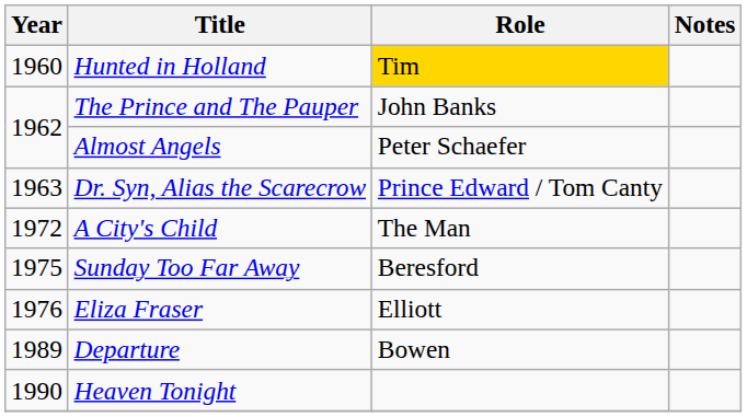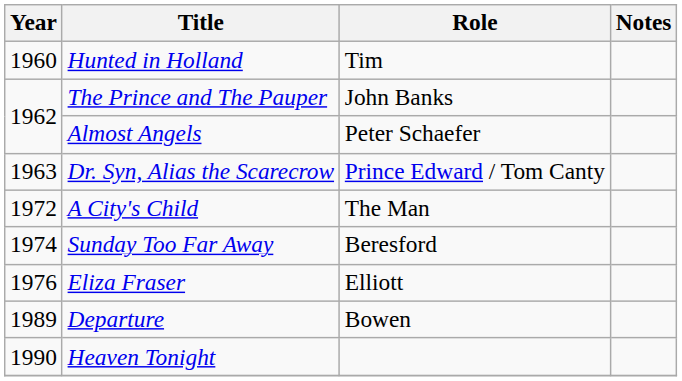 <table class="wikitable sortable">
 <tr>
 <th>Year</th>
 <th>Title</th>
 <th>Role</th>
 <th>Notes</th>
 </tr>
 <tr>
 <td>1960</td>
 <td><em><a href='#'>Hunted in Holland</a></em></td>
-<td style="background: gold;">Tim</td>
+<td>Tim</td>
 <td></td>
 </tr>
 <tr>
 <td rowspan="2">1962</td>
 <td><em><a href='#'>The Prince and The Pauper</a></em></td>
 <td>John Banks</td>
 <td></td>
 </tr>
 <tr>
 <td><em><a href='#'>Almost Angels</a></em></td>
 <td>Peter Schaefer</td>
 <td></td>
 </tr>
 <tr>
 <td>1963</td>
 <td><em><a href='#'>Dr. Syn, Alias the Scarecrow</a></em></td>
 <td><a href='#'>Prince Edward</a> / Tom Canty</td>
 <td></td>
 </tr>
 <tr>
 <td>1972</td>
 <td><em><a href='#'>A City's Child</a></em></td>
 <td>The Man</td>
 <td></td>
 </tr>
 <tr>
-<td>1975</td>
+<td>1974</td>
 <td><em><a href='#'>Sunday Too Far Away</a></em></td>
 <td>Beresford</td>
 <td></td>
 </tr>
 <tr>
 <td>1976</td>
 <td><em><a href='#'>Eliza Fraser</a></em></td>
 <td>Elliott</td>
 <td></td>
 </tr>
 <tr>
 <td>1989</td>
 <td><em><a href='#'>Departure</a></em></td>
 <td>Bowen</td>
 <td></td>
 </tr>
 <tr>
 <td>1990</td>
 <td><em><a href='#'>Heaven Tonight</a></em></td>
 <td></td>
 <td></td>
 </tr>
 <tr>
 </tr>
 </table>
